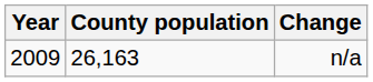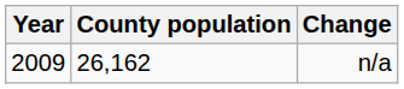 <table class="wikitable">
 <tr>
 <th>Year</th>
 <th>County population</th>
 <th>Change</th>
 </tr>
 <tr>
 <td>2009</td>
-<td>26,163</td>
+<td>26,162</td>
 <td align="right">n/a</td>
 </tr>
 </table>
